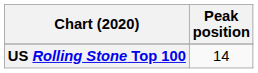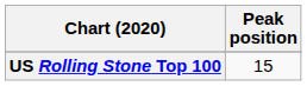 <table class="wikitable sortable plainrowheaders" style="text-align:center">
 <tr>
 <th>Chart (2020)</th>
 <th>Peak<br>position</th>
 </tr>
 <tr>
 </tr>
 <tr>
 </tr>
 <tr>
 </tr>
 <tr>
 </tr>
 <tr>
 </tr>
 <tr>
 <th scope="row">US <a href='#'><em>Rolling Stone</em> Top 100</a></th>
-<td>14</td>
+<td>15</td>
 </tr>
 </table>
